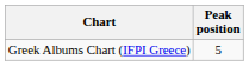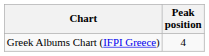 <table class="wikitable">
 <tr style="background:#ebf5ff;">
 <th align="left">Chart</th>
 <th align="left">Peak<br>position</th>
 </tr>
 <tr>
 <td align="left">Greek Albums Chart (<a href='#'>IFPI Greece</a>)</td>
-<td style="text-align:center;">5 </td>
+<td style="text-align:center;">4 </td>
 </tr>
 </table>
